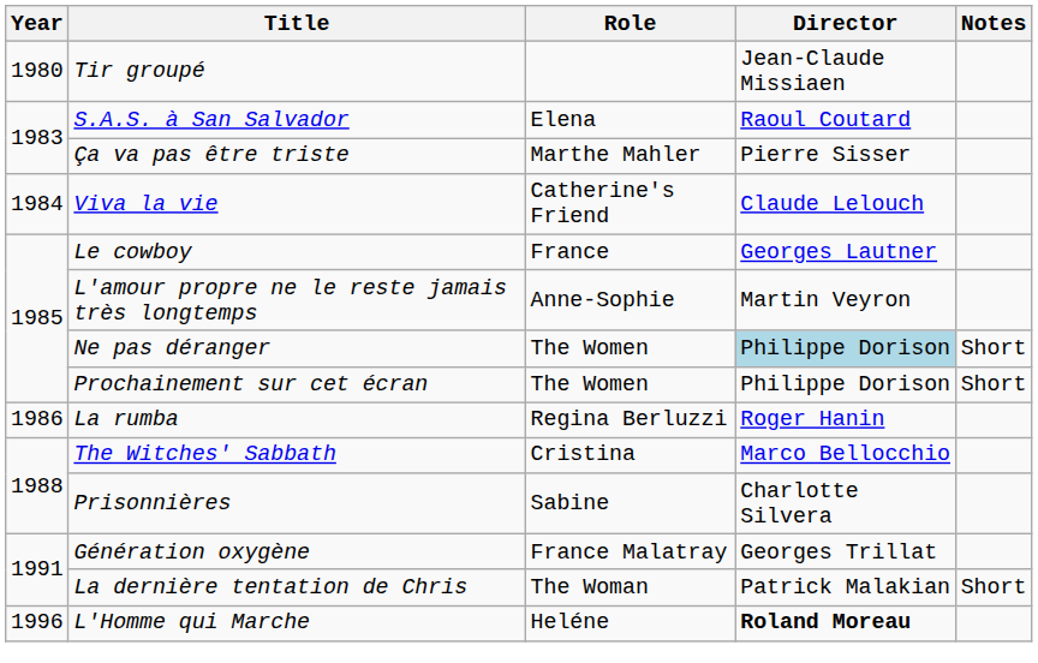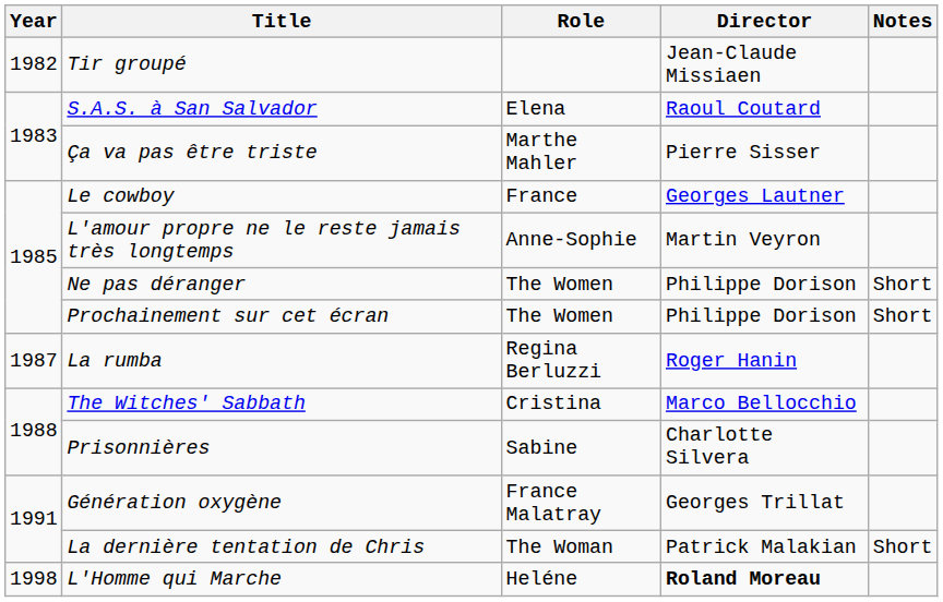 <table class="wikitable sortable">
 <tr>
 <th>Year</th>
 <th>Title</th>
 <th>Role</th>
 <th>Director</th>
 <th>Notes</th>
 </tr>
 <tr>
-<td rowspan=1>1980</td>
+<td rowspan=1>1982</td>
 <td><em>Tir groupé</em></td>
 <td></td>
 <td>Jean-Claude Missiaen</td>
 <td></td>
 </tr>
 <tr>
 <td rowspan=2>1983</td>
 <td><em><a href='#'>S.A.S. à San Salvador</a></em></td>
 <td>Elena</td>
 <td><a href='#'>Raoul Coutard</a></td>
 <td></td>
 </tr>
 <tr>
 <td><em>Ça va pas être triste</em></td>
 <td>Marthe Mahler</td>
 <td>Pierre Sisser</td>
 <td></td>
 </tr>
 <tr>
-<td>1984</td>
-<td><em><a href='#'>Viva la vie</a></em></td>
-<td>Catherine's Friend</td>
-<td><a href='#'>Claude Lelouch</a></td>
-<td></td>
-</tr>
-<tr>
 <td rowspan=4>1985</td>
 <td><em>Le cowboy</em></td>
 <td>France</td>
 <td><a href='#'>Georges Lautner</a></td>
 <td></td>
 </tr>
 <tr>
 <td><em>L'amour propre ne le reste jamais très longtemps</em></td>
 <td>Anne-Sophie</td>
 <td>Martin Veyron</td>
 <td></td>
 </tr>
 <tr>
 <td><em>Ne pas déranger</em></td>
 <td>The Women</td>
-<td style="background: lightblue;">Philippe Dorison</td>
+<td>Philippe Dorison</td>
 <td>Short</td>
 </tr>
 <tr>
 <td><em>Prochainement sur cet écran</em></td>
 <td>The Women</td>
 <td>Philippe Dorison</td>
 <td>Short</td>
 </tr>
 <tr>
-<td>1986</td>
+<td>1987</td>
 <td><em>La rumba</em></td>
 <td>Regina Berluzzi</td>
 <td><a href='#'>Roger Hanin</a></td>
 <td></td>
 </tr>
 <tr>
 <td rowspan=2>1988</td>
 <td><em><a href='#'>The Witches' Sabbath</a></em></td>
 <td>Cristina</td>
 <td><a href='#'>Marco Bellocchio</a></td>
 <td></td>
 </tr>
 <tr>
 <td><em>Prisonnières</em></td>
 <td>Sabine</td>
 <td>Charlotte Silvera</td>
 <td></td>
 </tr>
 <tr>
 <td rowspan=2>1991</td>
 <td><em>Génération oxygène</em></td>
 <td>France Malatray</td>
 <td>Georges Trillat</td>
 <td></td>
 </tr>
 <tr>
 <td><em>La dernière tentation de Chris</em></td>
 <td>The Woman</td>
 <td>Patrick Malakian</td>
 <td>Short</td>
 </tr>
 <tr>
-<td rowspan=1>1996</td>
+<td rowspan=1>1998</td>
 <td><em>L'Homme qui Marche</em></td>
 <td>Heléne</td>
 <td><strong>Roland Moreau</strong></td>
 <td></td>
 </tr>
 </table>
